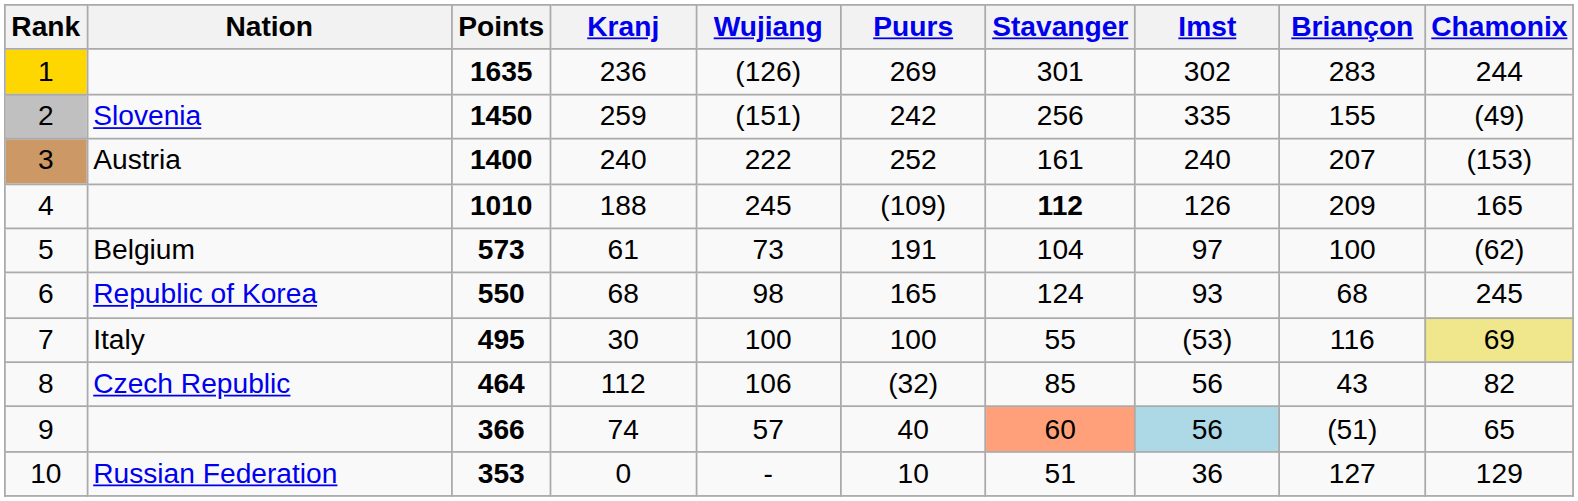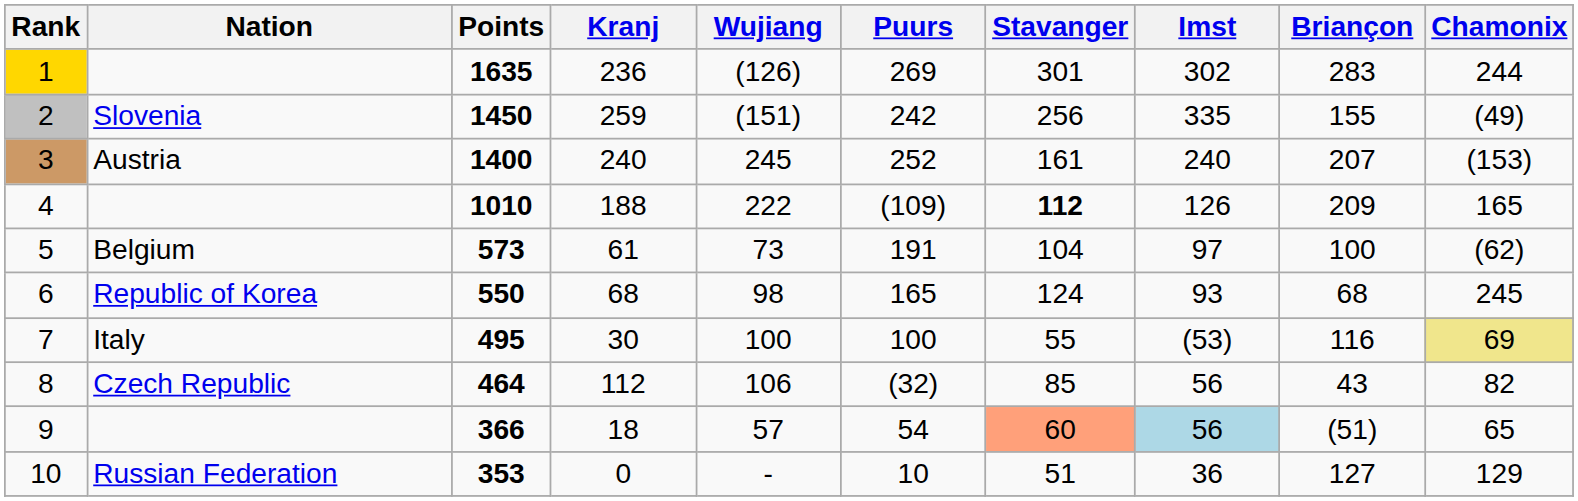 <table class="wikitable sortable" style="text-align:center">
 <tr>
 <th>Rank</th>
 <th width = "200">Nation</th>
 <th>Points</th>
 <th width = "75" data-sort-type="number"><a href='#'>Kranj</a></th>
 <th width = "75" data-sort-type="number"><a href='#'>Wujiang</a></th>
 <th width = "75" data-sort-type="number"><a href='#'>Puurs</a></th>
 <th width = "75" data-sort-type="number"><a href='#'>Stavanger</a></th>
 <th width = "75" data-sort-type="number"><a href='#'>Imst</a></th>
 <th width = "75" data-sort-type="number"><a href='#'>Briançon</a></th>
 <th width = "75" data-sort-type="number"><a href='#'>Chamonix</a></th>
 </tr>
 <tr>
 <td style="background: gold">1</td>
 <td align="left"></td>
 <td><strong>1635</strong></td>
 <td>236</td>
 <td>(126)</td>
 <td>269</td>
 <td>301</td>
 <td>302</td>
 <td>283</td>
 <td>244</td>
 </tr>
 <tr>
 <td style="background: silver">2</td>
 <td align="left"> <a href='#'>Slovenia</a></td>
 <td><strong>1450</strong></td>
 <td>259</td>
 <td>(151)</td>
 <td>242</td>
 <td>256</td>
 <td>335</td>
 <td>155</td>
 <td>(49)</td>
 </tr>
 <tr>
 <td style="background: #cc9966">3</td>
 <td align="left"> Austria</td>
 <td><strong>1400</strong></td>
 <td>240</td>
-<td>222</td>
+<td>245</td>
 <td>252</td>
 <td>161</td>
 <td>240</td>
 <td>207</td>
 <td>(153)</td>
 </tr>
 <tr>
 <td>4</td>
 <td align="left"></td>
 <td><strong>1010</strong></td>
 <td>188</td>
-<td>245</td>
+<td>222</td>
 <td>(109)</td>
 <td><strong>112</strong></td>
 <td>126</td>
 <td>209</td>
 <td>165</td>
 </tr>
 <tr>
 <td>5</td>
 <td align="left"> Belgium</td>
 <td><strong>573</strong></td>
 <td>61</td>
 <td>73</td>
 <td>191</td>
 <td>104</td>
 <td>97</td>
 <td>100</td>
 <td>(62)</td>
 </tr>
 <tr>
 <td>6</td>
 <td align="left"> <a href='#'>Republic of Korea</a></td>
 <td><strong>550</strong></td>
 <td>68</td>
 <td>98</td>
 <td>165</td>
 <td>124</td>
 <td>93</td>
 <td>68</td>
 <td>245</td>
 </tr>
 <tr>
 <td>7</td>
 <td align="left"> Italy</td>
 <td><strong>495</strong></td>
 <td>30</td>
 <td>100</td>
 <td>100</td>
 <td>55</td>
 <td>(53)</td>
 <td>116</td>
 <td style="background: khaki;">69</td>
 </tr>
 <tr>
 <td>8</td>
 <td align="left"> <a href='#'>Czech Republic</a></td>
 <td><strong>464</strong></td>
 <td>112</td>
 <td>106</td>
 <td>(32)</td>
 <td>85</td>
 <td>56</td>
 <td>43</td>
 <td>82</td>
 </tr>
 <tr>
 <td>9</td>
 <td align="left"></td>
 <td><strong>366</strong></td>
-<td>74</td>
+<td>18</td>
 <td>57</td>
-<td>40</td>
+<td>54</td>
 <td style="background: lightsalmon;">60</td>
 <td style="background: lightblue;">56</td>
 <td>(51)</td>
 <td>65</td>
 </tr>
 <tr>
 <td>10</td>
 <td align="left"> <a href='#'>Russian Federation</a></td>
 <td><strong>353</strong></td>
 <td>0</td>
 <td>-</td>
 <td>10</td>
 <td>51</td>
 <td>36</td>
 <td>127</td>
 <td>129</td>
 </tr>
 </table>
